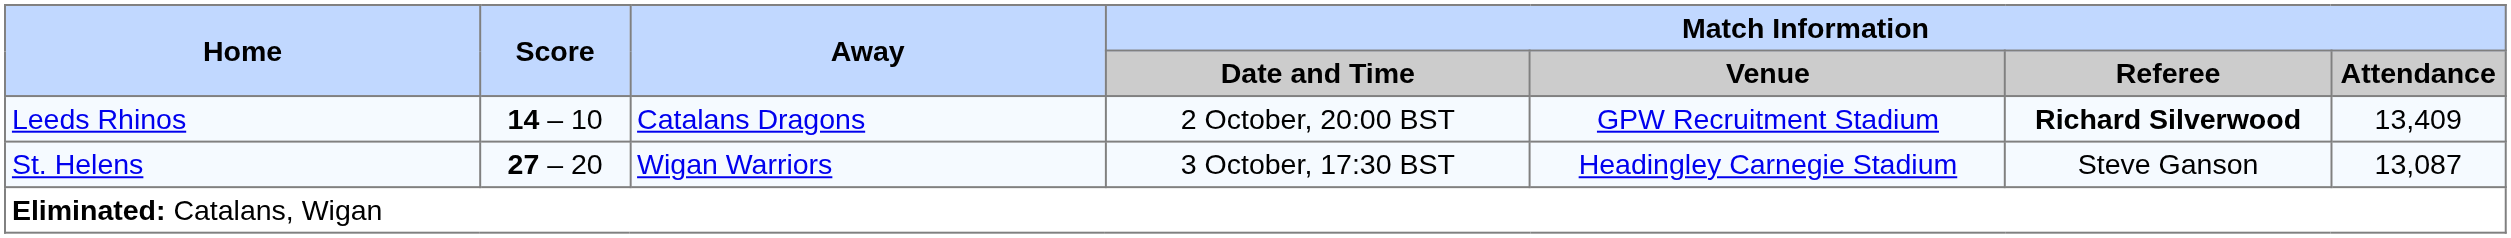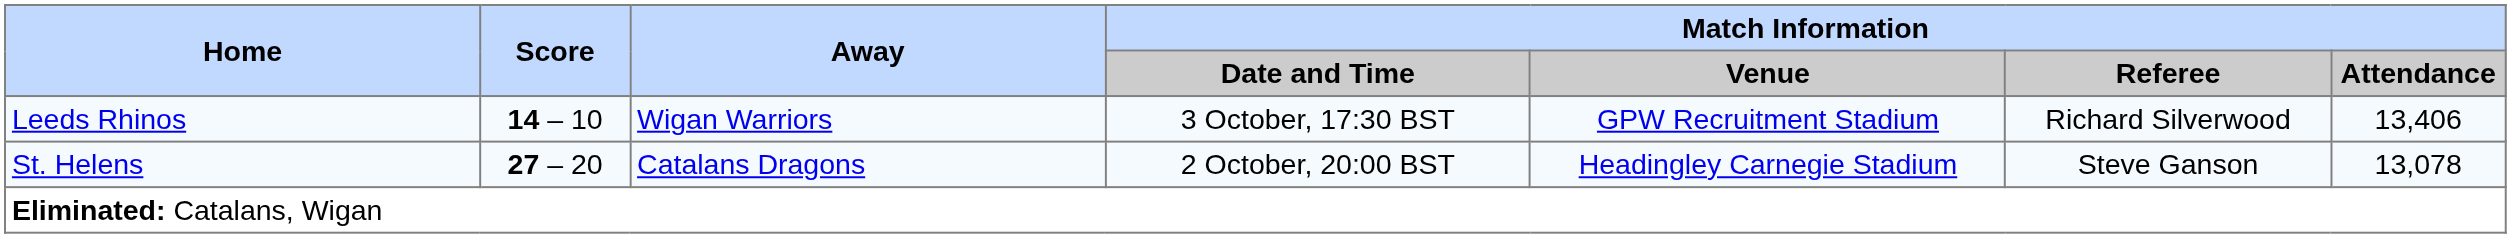 <table border=1 style="border-collapse:collapse; font-size:90%; text-align:center;" cellpadding=3 cellspacing=0 width=100%>
 <tr bgcolor=#C1D8FF>
 <th rowspan=2 width=19%>Home</th>
 <th rowspan=2 width=6%>Score</th>
 <th rowspan=2 width=19%>Away</th>
 <th colspan=6>Match Information</th>
 </tr>
 <tr bgcolor=#CCCCCC>
 <th width=17%>Date and Time</th>
 <th width=19%>Venue</th>
 <th width=13%>Referee</th>
 <th width=7%>Attendance</th>
 </tr>
 <tr bgcolor=#F5FAFF>
 <td align=left> <a href='#'>Leeds Rhinos</a></td>
 <td><strong>14</strong> – 10</td>
-<td align=left> <a href='#'>Catalans Dragons</a></td>
-<td>2 October, 20:00 BST</td>
+<td align=left> <a href='#'>Wigan Warriors</a></td>
+<td>3 October, 17:30 BST</td>
 <td><a href='#'>GPW Recruitment Stadium</a></td>
-<td><strong>Richard Silverwood</strong></td>
-<td>13,409</td>
+<td>Richard Silverwood</td>
+<td>13,406</td>
 </tr>
 <tr bgcolor=#F5FAFF>
 <td align=left> <a href='#'>St. Helens</a></td>
 <td><strong>27</strong> – 20</td>
-<td align=left> <a href='#'>Wigan Warriors</a></td>
-<td>3 October, 17:30 BST</td>
+<td align=left> <a href='#'>Catalans Dragons</a></td>
+<td>2 October, 20:00 BST</td>
 <td><a href='#'>Headingley Carnegie Stadium</a></td>
 <td>Steve Ganson</td>
-<td>13,087</td>
+<td>13,078</td>
 </tr>
 <tr>
 <td colspan="7" align="left"><strong>Eliminated:</strong> Catalans, Wigan</td>
 </tr>
 </table>
